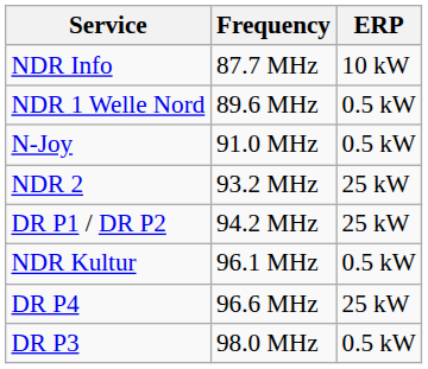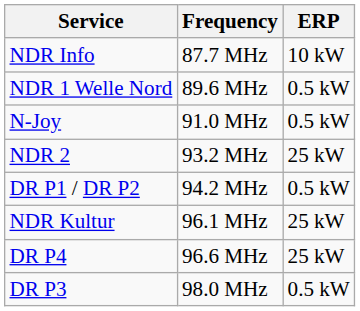 <table class="wikitable">
 <tr>
 <th>Service</th>
 <th>Frequency</th>
 <th>ERP</th>
 </tr>
 <tr>
 <td><a href='#'>NDR Info</a></td>
 <td>87.7 MHz</td>
 <td>10 kW</td>
 </tr>
 <tr>
 <td><a href='#'>NDR 1 Welle Nord</a></td>
 <td>89.6 MHz</td>
 <td>0.5 kW</td>
 </tr>
 <tr>
 <td><a href='#'>N-Joy</a></td>
 <td>91.0 MHz</td>
 <td>0.5 kW</td>
 </tr>
 <tr>
 <td><a href='#'>NDR 2</a></td>
 <td>93.2 MHz</td>
 <td>25 kW</td>
 </tr>
 <tr>
 <td><a href='#'>DR P1</a> / <a href='#'>DR P2</a></td>
 <td>94.2 MHz</td>
-<td>25 kW</td>
+<td>0.5 kW</td>
 </tr>
 <tr>
 <td><a href='#'>NDR Kultur</a></td>
 <td>96.1 MHz</td>
-<td>0.5 kW</td>
+<td>25 kW</td>
 </tr>
 <tr>
 <td><a href='#'>DR P4</a></td>
 <td>96.6 MHz</td>
 <td>25 kW</td>
 </tr>
 <tr>
 <td><a href='#'>DR P3</a></td>
 <td>98.0 MHz</td>
 <td>0.5 kW</td>
 </tr>
 </table>
